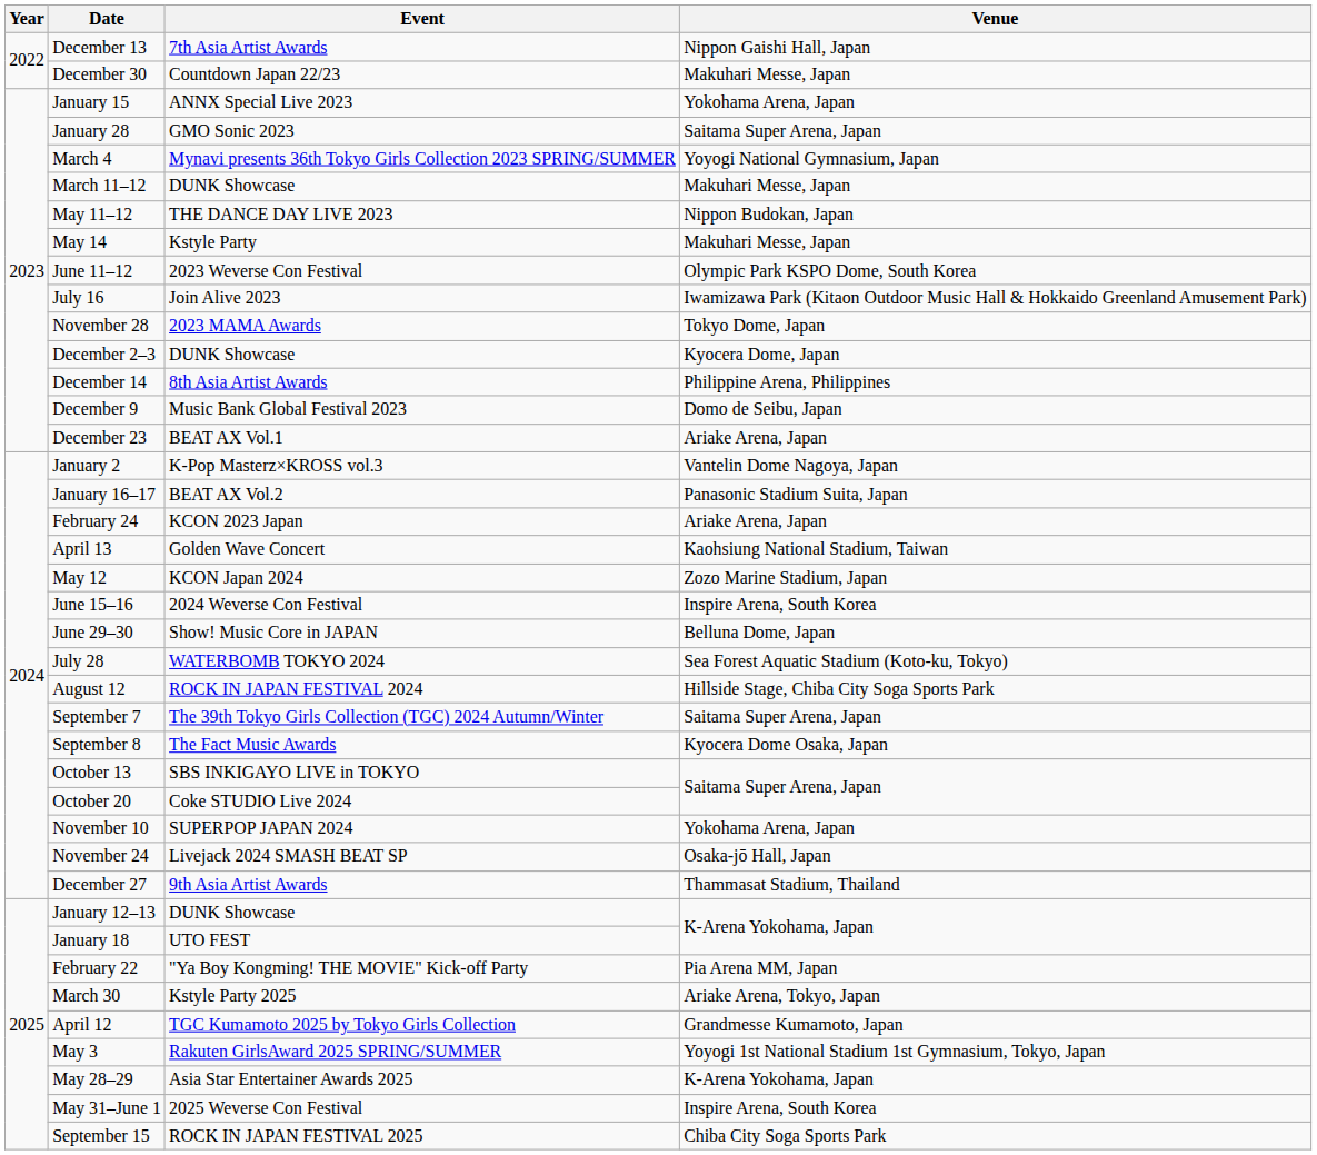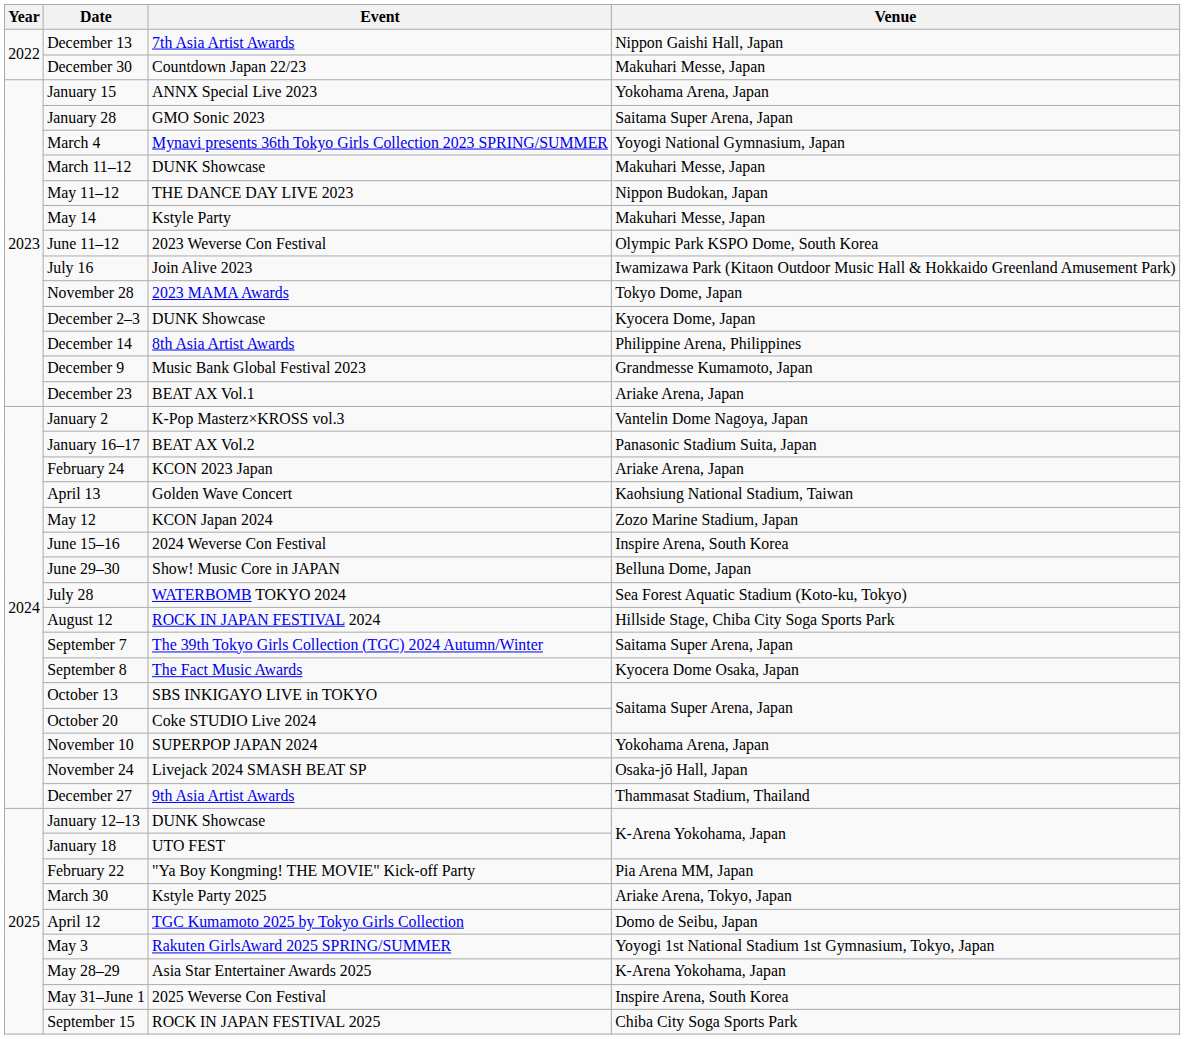 <table class="wikitable">
 <tr>
 <th>Year</th>
 <th>Date</th>
 <th>Event</th>
 <th>Venue</th>
 </tr>
 <tr>
 <td rowspan="2">2022</td>
 <td>December 13</td>
 <td><a href='#'>7th Asia Artist Awards</a></td>
 <td>Nippon Gaishi Hall, Japan</td>
 </tr>
 <tr>
 <td>December 30</td>
 <td>Countdown Japan 22/23</td>
 <td>Makuhari Messe, Japan</td>
 </tr>
 <tr>
 <td rowspan="13">2023</td>
 <td>January 15</td>
 <td>ANNX Special Live 2023</td>
 <td>Yokohama Arena, Japan</td>
 </tr>
 <tr>
 <td>January 28</td>
 <td>GMO Sonic 2023</td>
 <td>Saitama Super Arena, Japan</td>
 </tr>
 <tr>
 <td>March 4</td>
 <td><a href='#'>Mynavi presents 36th Tokyo Girls Collection 2023 SPRING/SUMMER</a></td>
 <td>Yoyogi National Gymnasium, Japan</td>
 </tr>
 <tr>
 <td>March 11–12</td>
 <td>DUNK Showcase</td>
 <td>Makuhari Messe, Japan</td>
 </tr>
 <tr>
 <td>May 11–12</td>
 <td>THE DANCE DAY LIVE 2023</td>
 <td>Nippon Budokan, Japan</td>
 </tr>
 <tr>
 <td>May 14</td>
 <td>Kstyle Party</td>
 <td>Makuhari Messe, Japan</td>
 </tr>
 <tr>
 <td>June 11–12</td>
 <td>2023 Weverse Con Festival</td>
 <td>Olympic Park KSPO Dome, South Korea</td>
 </tr>
 <tr>
 <td>July 16</td>
 <td>Join Alive 2023</td>
 <td>Iwamizawa Park (Kitaon Outdoor Music Hall & Hokkaido Greenland Amusement Park)</td>
 </tr>
 <tr>
 <td>November 28</td>
 <td><a href='#'>2023 MAMA Awards</a></td>
 <td>Tokyo Dome, Japan</td>
 </tr>
 <tr>
 <td>December 2–3</td>
 <td>DUNK Showcase</td>
 <td>Kyocera Dome, Japan</td>
 </tr>
 <tr>
 <td>December 14</td>
 <td><a href='#'>8th Asia Artist Awards</a></td>
 <td>Philippine Arena, Philippines</td>
 </tr>
 <tr>
 <td>December 9</td>
 <td>Music Bank Global Festival 2023</td>
-<td>Domo de Seibu, Japan</td>
+<td>Grandmesse Kumamoto, Japan</td>
 </tr>
 <tr>
 <td>December 23</td>
 <td>BEAT AX Vol.1</td>
 <td>Ariake Arena, Japan</td>
 </tr>
 <tr>
 <td rowspan="16">2024</td>
 <td>January 2</td>
 <td>K-Pop Masterz×KROSS vol.3</td>
 <td>Vantelin Dome Nagoya, Japan</td>
 </tr>
 <tr>
 <td>January 16–17</td>
 <td>BEAT AX Vol.2</td>
 <td>Panasonic Stadium Suita, Japan</td>
 </tr>
 <tr>
 <td>February 24</td>
 <td>KCON 2023 Japan</td>
 <td>Ariake Arena, Japan</td>
 </tr>
 <tr>
 <td>April 13</td>
 <td>Golden Wave Concert</td>
 <td>Kaohsiung National Stadium, Taiwan</td>
 </tr>
 <tr>
 <td>May 12</td>
 <td>KCON Japan 2024</td>
 <td>Zozo Marine Stadium, Japan</td>
 </tr>
 <tr>
 <td>June 15–16</td>
 <td>2024 Weverse Con Festival</td>
 <td>Inspire Arena, South Korea</td>
 </tr>
 <tr>
 <td>June 29–30</td>
 <td>Show! Music Core in JAPAN</td>
 <td>Belluna Dome, Japan</td>
 </tr>
 <tr>
 <td>July 28</td>
 <td><a href='#'>WATERBOMB</a> TOKYO 2024</td>
 <td>Sea Forest Aquatic Stadium (Koto-ku, Tokyo)</td>
 </tr>
 <tr>
 <td>August 12</td>
 <td><a href='#'>ROCK IN JAPAN FESTIVAL</a> 2024</td>
 <td>Hillside Stage, Chiba City Soga Sports Park</td>
 </tr>
 <tr>
 <td>September 7</td>
 <td><a href='#'>The 39th Tokyo Girls Collection (TGC) 2024 Autumn/Winter</a></td>
 <td>Saitama Super Arena, Japan</td>
 </tr>
 <tr>
 <td>September 8</td>
 <td><a href='#'>The Fact Music Awards</a></td>
 <td>Kyocera Dome Osaka, Japan</td>
 </tr>
 <tr>
 <td>October 13</td>
 <td>SBS INKIGAYO LIVE in TOKYO</td>
 <td rowspan="2">Saitama Super Arena, Japan</td>
 </tr>
 <tr>
 <td>October 20</td>
 <td>Coke STUDIO Live 2024</td>
 </tr>
 <tr>
 <td>November 10</td>
 <td>SUPERPOP JAPAN 2024</td>
 <td>Yokohama Arena, Japan</td>
 </tr>
 <tr>
 <td>November 24</td>
 <td>Livejack 2024 SMASH BEAT SP</td>
 <td>Osaka-jō Hall, Japan</td>
 </tr>
 <tr>
 <td>December 27</td>
 <td><a href='#'>9th Asia Artist Awards</a></td>
 <td>Thammasat Stadium, Thailand</td>
 </tr>
 <tr>
 <td rowspan="9">2025</td>
 <td>January 12–13</td>
 <td>DUNK Showcase</td>
 <td rowspan="2">K-Arena Yokohama, Japan</td>
 </tr>
 <tr>
 <td>January 18</td>
 <td>UTO FEST</td>
 </tr>
 <tr>
 <td>February 22</td>
 <td>"Ya Boy Kongming! THE MOVIE" Kick-off Party</td>
 <td>Pia Arena MM, Japan</td>
 </tr>
 <tr>
 <td>March 30</td>
 <td>Kstyle Party 2025</td>
 <td>Ariake Arena, Tokyo, Japan</td>
 </tr>
 <tr>
 <td>April 12</td>
 <td><a href='#'>TGC Kumamoto 2025 by Tokyo Girls Collection</a></td>
-<td>Grandmesse Kumamoto, Japan</td>
+<td>Domo de Seibu, Japan</td>
 </tr>
 <tr>
 <td>May 3</td>
 <td><a href='#'>Rakuten GirlsAward 2025 SPRING/SUMMER</a></td>
 <td>Yoyogi 1st National Stadium 1st Gymnasium, Tokyo, Japan</td>
 </tr>
 <tr>
 <td>May 28–29</td>
 <td>Asia Star Entertainer Awards 2025</td>
 <td>K-Arena Yokohama, Japan</td>
 </tr>
 <tr>
 <td>May 31–June 1</td>
 <td>2025 Weverse Con Festival</td>
 <td>Inspire Arena, South Korea</td>
 </tr>
 <tr>
 <td>September 15</td>
 <td>ROCK IN JAPAN FESTIVAL 2025</td>
 <td>Chiba City Soga Sports Park</td>
 </tr>
 </table>
